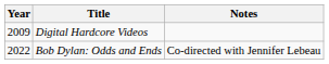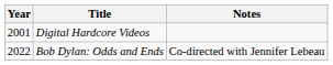 <table class = "wikitable">
 <tr>
 <th>Year</th>
 <th>Title</th>
 <th>Notes</th>
 </tr>
 <tr>
-<td>2009</td>
+<td>2001</td>
 <td><em>Digital Hardcore Videos</em></td>
 <td></td>
 </tr>
 <tr>
 <td>2022</td>
 <td><em>Bob Dylan: Odds and Ends</em></td>
 <td>Co-directed with Jennifer Lebeau</td>
 </tr>
 </table>
